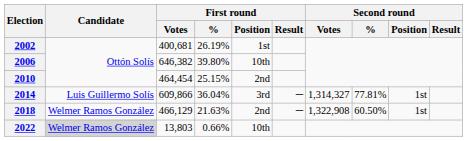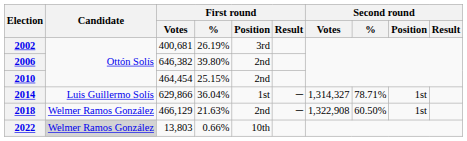 <table class=wikitable style="text-align: right;">
 <tr>
 <th rowspan=2>Election</th>
 <th rowspan=2>Candidate</th>
 <th colspan=4>First round</th>
 <th colspan=4>Second round</th>
 </tr>
 <tr>
 <th>Votes</th>
 <th>%</th>
 <th>Position</th>
 <th>Result</th>
 <th>Votes</th>
 <th>%</th>
 <th>Position</th>
 <th>Result</th>
 </tr>
 <tr>
 <th><a href='#'>2002</a></th>
 <td rowspan="3"><a href='#'>Ottón Solís</a></td>
 <td>400,681</td>
 <td>26.19%</td>
-<td> 1st</td>
+<td>3rd</td>
 <td></td>
 </tr>
 <tr>
 <th><a href='#'>2006</a></th>
 <td>646,382</td>
 <td>39.80%</td>
-<td> 10th</td>
+<td> 2nd</td>
 <td></td>
 </tr>
 <tr>
 <th><a href='#'>2010</a></th>
 <td>464,454</td>
 <td>25.15%</td>
 <td> 2nd</td>
 <td></td>
 </tr>
 <tr>
 <th><a href='#'>2014</a></th>
 <td><a href='#'>Luis Guillermo Solís</a></td>
-<td>609,866</td>
+<td>629,866</td>
 <td>36.04%</td>
-<td>3rd</td>
+<td> 1st</td>
 <td>─</td>
 <td>1,314,327</td>
-<td>77.81%</td>
+<td>78.71%</td>
 <td>1st</td>
 <td></td>
 </tr>
 <tr>
 <th><a href='#'>2018</a></th>
 <td><a href='#'>Welmer Ramos González</a></td>
 <td>466,129</td>
 <td>21.63%</td>
 <td> 2nd</td>
 <td>─</td>
 <td>1,322,908</td>
 <td>60.50%</td>
 <td>1st</td>
 <td></td>
 </tr>
 <tr>
 <th><a href='#'>2022</a></th>
 <td style="background: lightgrey;"><a href='#'>Welmer Ramos González</a></td>
 <td>13,803</td>
 <td>0.66%</td>
 <td> 10th</td>
 <td></td>
 </tr>
 </table>
